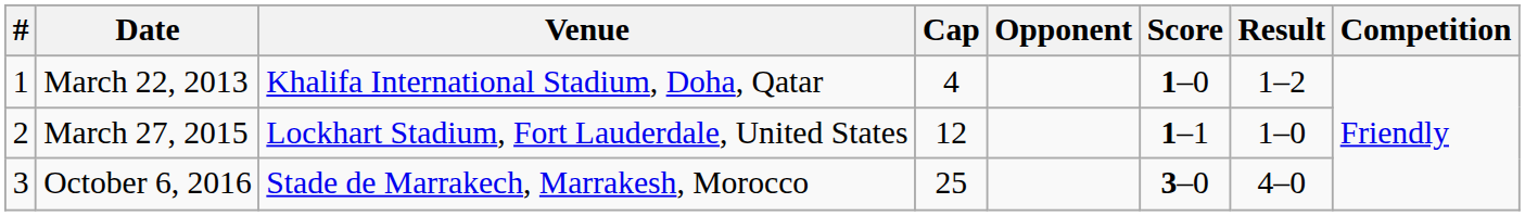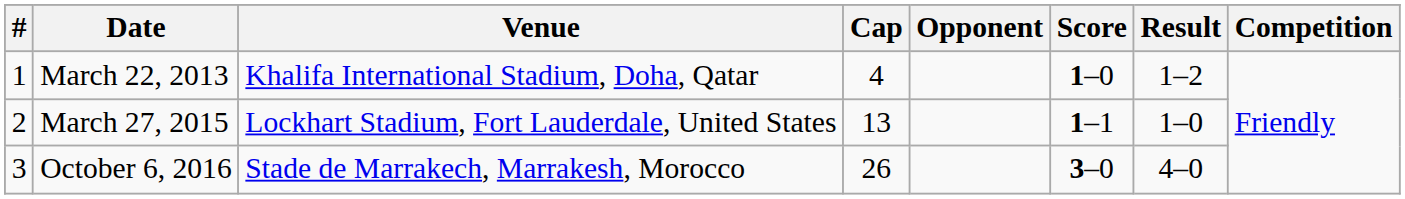 <table class="wikitable">
 <tr>
 <th>#</th>
 <th>Date</th>
 <th>Venue</th>
 <th>Cap</th>
 <th>Opponent</th>
 <th>Score</th>
 <th>Result</th>
 <th>Competition</th>
 </tr>
 <tr>
 <td>1</td>
 <td>March 22, 2013</td>
 <td><a href='#'>Khalifa International Stadium</a>, <a href='#'>Doha</a>, Qatar</td>
 <td align=center>4</td>
 <td></td>
 <td align="center"><strong>1</strong>–0</td>
 <td align="center">1–2</td>
 <td rowspan="3"><a href='#'>Friendly</a></td>
 </tr>
 <tr>
 <td>2</td>
 <td>March 27, 2015</td>
 <td><a href='#'>Lockhart Stadium</a>, <a href='#'>Fort Lauderdale</a>, United States</td>
-<td align=center>12</td>
+<td align=center>13</td>
 <td></td>
 <td align="center"><strong>1</strong>–1</td>
 <td align="center">1–0</td>
 </tr>
 <tr>
 <td>3</td>
 <td>October 6, 2016</td>
 <td><a href='#'>Stade de Marrakech</a>, <a href='#'>Marrakesh</a>, Morocco</td>
-<td align=center>25</td>
+<td align=center>26</td>
 <td></td>
 <td align="center"><strong>3</strong>–0</td>
 <td align="center">4–0</td>
 </tr>
 </table>
